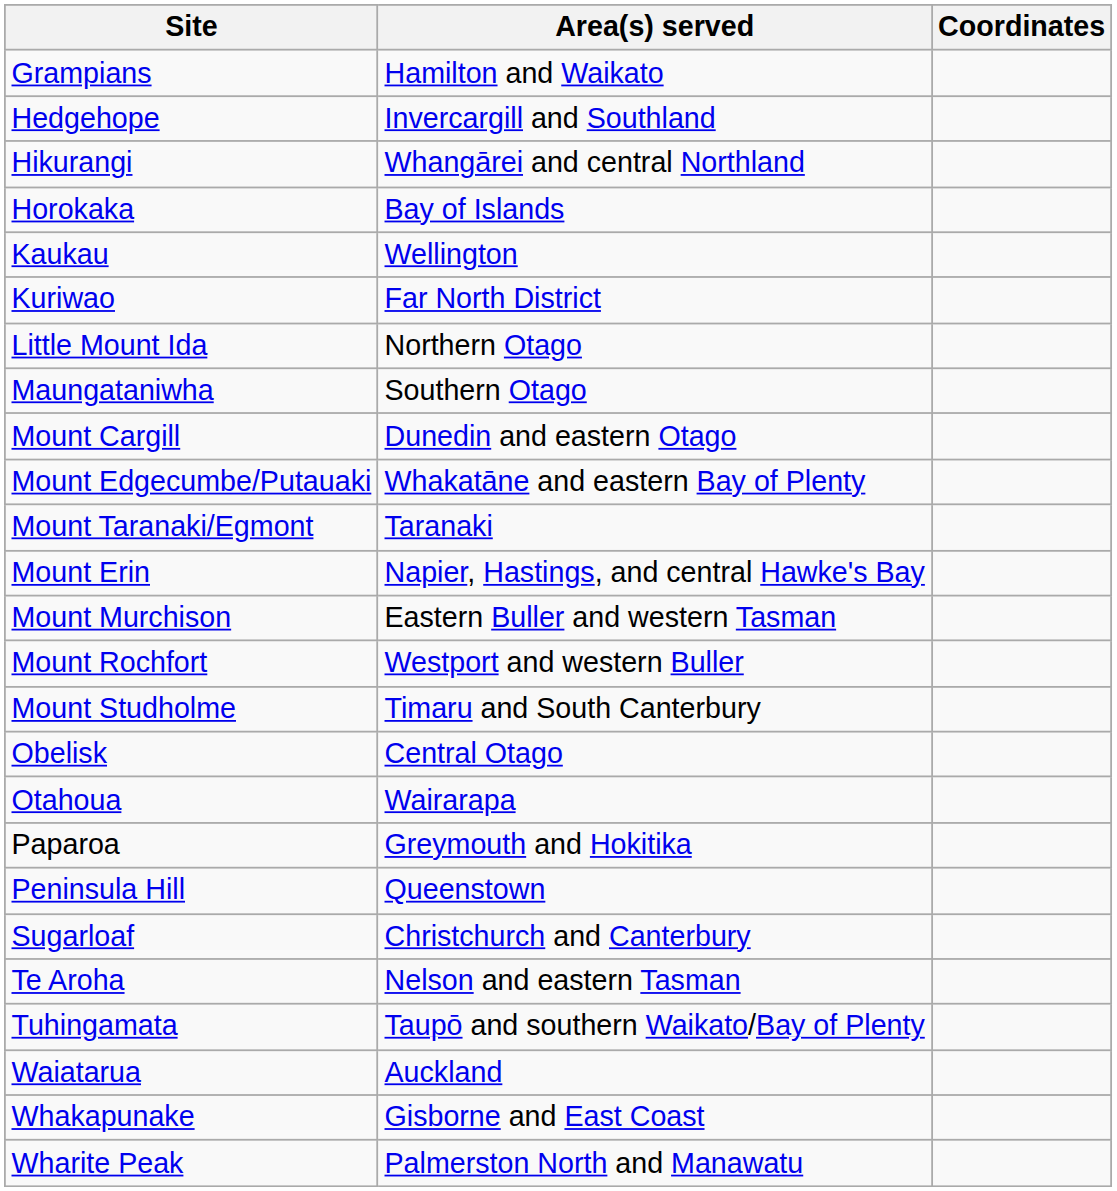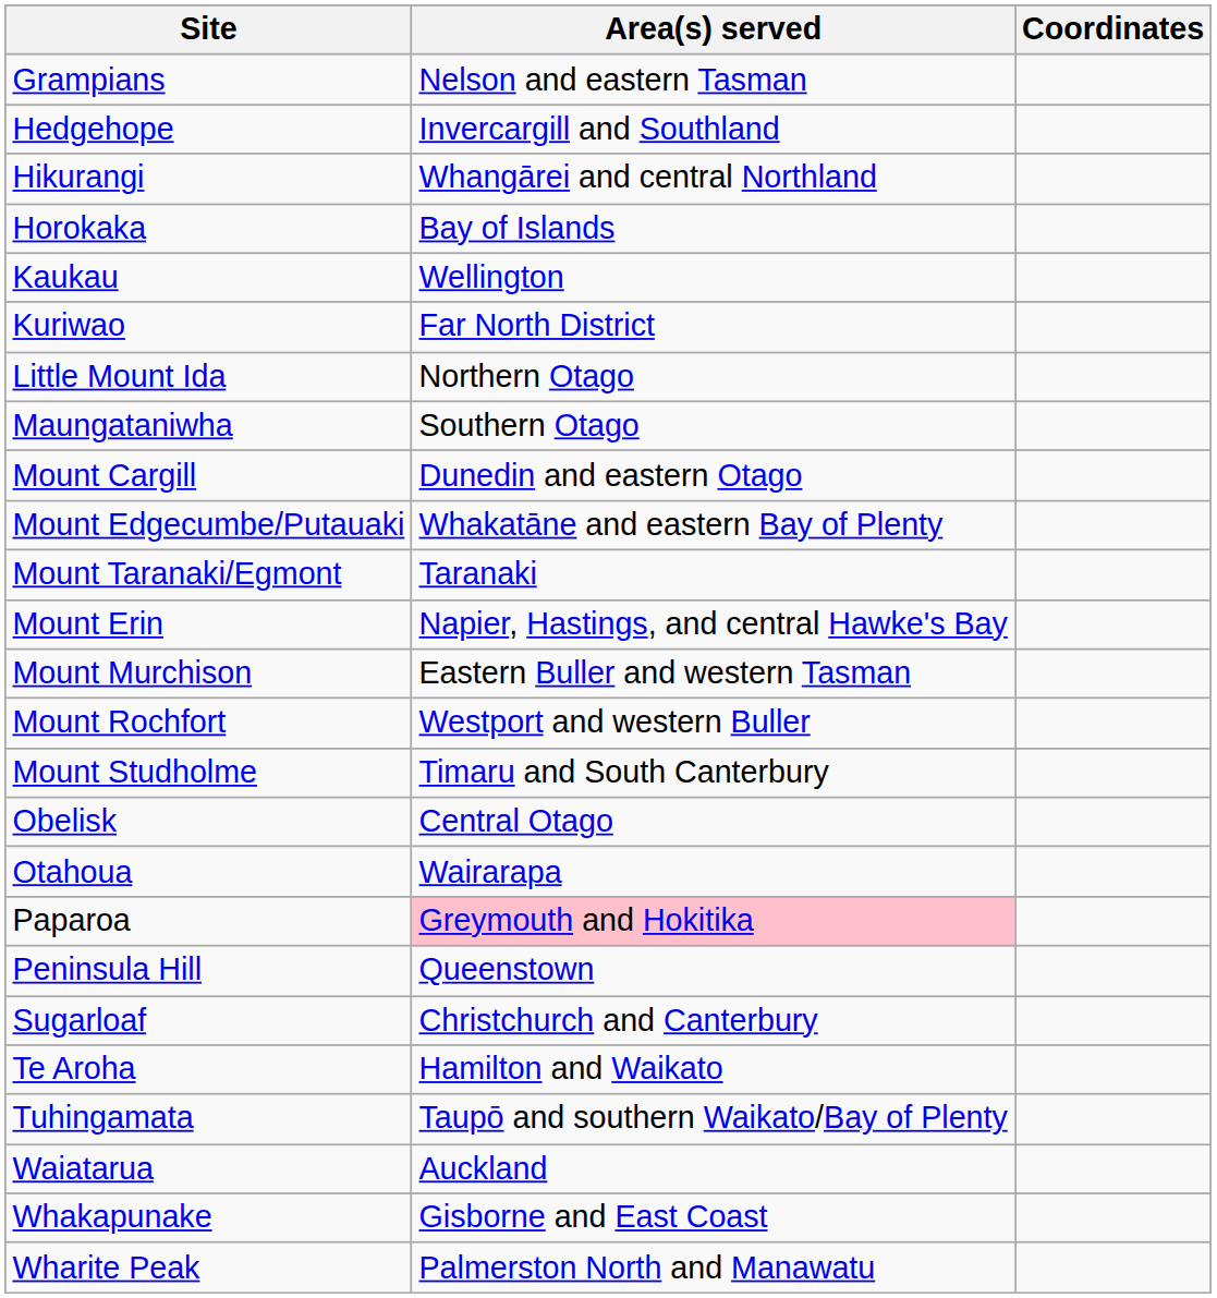 <table class="wikitable">
 <tr>
 <th>Site</th>
 <th>Area(s) served</th>
 <th>Coordinates</th>
 </tr>
 <tr>
 <td><a href='#'>Grampians</a></td>
-<td><a href='#'>Hamilton</a> and <a href='#'>Waikato</a></td>
+<td><a href='#'>Nelson</a> and eastern <a href='#'>Tasman</a></td>
 <td></td>
 </tr>
 <tr>
 <td><a href='#'>Hedgehope</a></td>
 <td><a href='#'>Invercargill</a> and <a href='#'>Southland</a></td>
 <td></td>
 </tr>
 <tr>
 <td><a href='#'>Hikurangi</a></td>
 <td><a href='#'>Whangārei</a> and central <a href='#'>Northland</a></td>
 <td></td>
 </tr>
 <tr>
 <td><a href='#'>Horokaka</a></td>
 <td><a href='#'>Bay of Islands</a></td>
 <td></td>
 </tr>
 <tr>
 <td><a href='#'>Kaukau</a></td>
 <td><a href='#'>Wellington</a></td>
 <td></td>
 </tr>
 <tr>
 <td><a href='#'>Kuriwao</a></td>
 <td><a href='#'>Far North District</a></td>
 <td></td>
 </tr>
 <tr>
 <td><a href='#'>Little Mount Ida</a></td>
 <td>Northern <a href='#'>Otago</a></td>
 <td></td>
 </tr>
 <tr>
 <td><a href='#'>Maungataniwha</a></td>
 <td>Southern <a href='#'>Otago</a></td>
 <td></td>
 </tr>
 <tr>
 <td><a href='#'>Mount Cargill</a></td>
 <td><a href='#'>Dunedin</a> and eastern <a href='#'>Otago</a></td>
 <td></td>
 </tr>
 <tr>
 <td><a href='#'>Mount Edgecumbe/Putauaki</a></td>
 <td><a href='#'>Whakatāne</a> and eastern <a href='#'>Bay of Plenty</a></td>
 <td></td>
 </tr>
 <tr>
 <td><a href='#'>Mount Taranaki/Egmont</a></td>
 <td><a href='#'>Taranaki</a></td>
 <td></td>
 </tr>
 <tr>
 <td><a href='#'>Mount Erin</a></td>
 <td><a href='#'>Napier</a>, <a href='#'>Hastings</a>, and central <a href='#'>Hawke's Bay</a></td>
 <td></td>
 </tr>
 <tr>
 <td><a href='#'>Mount Murchison</a></td>
 <td>Eastern <a href='#'>Buller</a> and western <a href='#'>Tasman</a></td>
 <td></td>
 </tr>
 <tr>
 <td><a href='#'>Mount Rochfort</a></td>
 <td><a href='#'>Westport</a> and western <a href='#'>Buller</a></td>
 <td></td>
 </tr>
 <tr>
 <td><a href='#'>Mount Studholme</a></td>
 <td><a href='#'>Timaru</a> and South Canterbury</td>
 <td></td>
 </tr>
 <tr>
 <td><a href='#'>Obelisk</a></td>
 <td><a href='#'>Central Otago</a></td>
 <td></td>
 </tr>
 <tr>
 <td><a href='#'>Otahoua</a></td>
 <td><a href='#'>Wairarapa</a></td>
 <td></td>
 </tr>
 <tr>
 <td>Paparoa</td>
-<td><a href='#'>Greymouth</a> and <a href='#'>Hokitika</a></td>
+<td style="background: pink;"><a href='#'>Greymouth</a> and <a href='#'>Hokitika</a></td>
 <td></td>
 </tr>
 <tr>
 <td><a href='#'>Peninsula Hill</a></td>
 <td><a href='#'>Queenstown</a></td>
 <td></td>
 </tr>
 <tr>
 <td><a href='#'>Sugarloaf</a></td>
 <td><a href='#'>Christchurch</a> and <a href='#'>Canterbury</a></td>
 <td></td>
 </tr>
 <tr>
 <td><a href='#'>Te Aroha</a></td>
-<td><a href='#'>Nelson</a> and eastern <a href='#'>Tasman</a></td>
+<td><a href='#'>Hamilton</a> and <a href='#'>Waikato</a></td>
 <td></td>
 </tr>
 <tr>
 <td><a href='#'>Tuhingamata</a></td>
 <td><a href='#'>Taupō</a> and southern <a href='#'>Waikato</a>/<a href='#'>Bay of Plenty</a></td>
 <td></td>
 </tr>
 <tr>
 <td><a href='#'>Waiatarua</a></td>
 <td><a href='#'>Auckland</a></td>
 <td></td>
 </tr>
 <tr>
 <td><a href='#'>Whakapunake</a></td>
 <td><a href='#'>Gisborne</a> and <a href='#'>East Coast</a></td>
 <td></td>
 </tr>
 <tr>
 <td><a href='#'>Wharite Peak</a></td>
 <td><a href='#'>Palmerston North</a> and <a href='#'>Manawatu</a></td>
 <td></td>
 </tr>
 </table>
